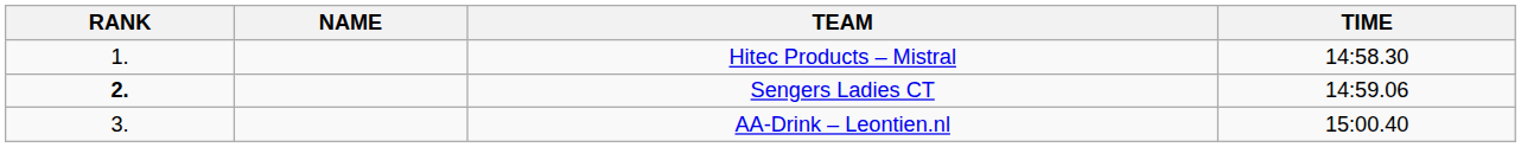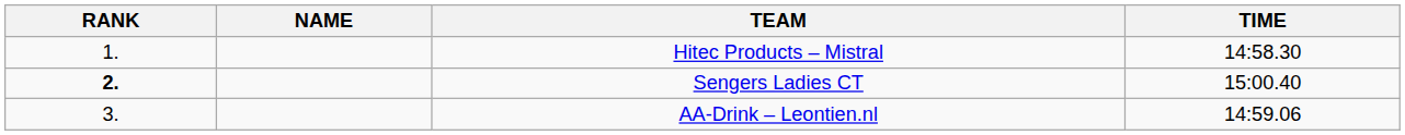 <table class=wikitable style="font-size:90%" width="80%">
 <tr>
 <th>RANK</th>
 <th>NAME</th>
 <th>TEAM</th>
 <th>TIME</th>
 </tr>
 <tr>
 <td align="center">1.</td>
 <td></td>
 <td align="center"><a href='#'>Hitec Products – Mistral</a></td>
 <td align="center">14:58.30</td>
 </tr>
 <tr>
 <td align="center"><strong>2.</strong></td>
 <td></td>
 <td align="center"><a href='#'>Sengers Ladies CT</a></td>
-<td align="center">14:59.06</td>
+<td align="center">15:00.40</td>
 </tr>
 <tr>
 <td align="center">3.</td>
 <td></td>
 <td align="center"><a href='#'>AA-Drink – Leontien.nl</a></td>
-<td align="center">15:00.40</td>
+<td align="center">14:59.06</td>
 </tr>
 </table>
